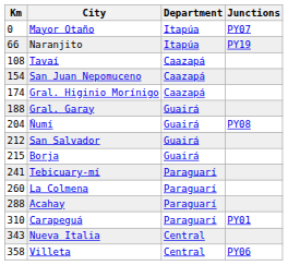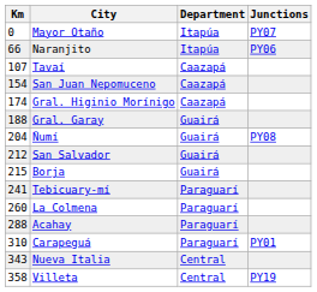 <table class="wikitable">
 <tr>
 <th>Km</th>
 <th>City</th>
 <th>Department</th>
 <th>Junctions</th>
 </tr>
 <tr bgcolor="ffffff">
 <td>0</td>
 <td><a href='#'>Mayor Otaño</a></td>
 <td><a href='#'>Itapúa</a></td>
 <td> <a href='#'>PY07</a></td>
 </tr>
 <tr bgcolor="efefef">
 <td>66</td>
 <td>Naranjito</td>
 <td><a href='#'>Itapúa</a></td>
-<td> <a href='#'>PY19</a></td>
+<td> <a href='#'>PY06</a></td>
 </tr>
 <tr bgcolor="ffffff">
-<td>108</td>
+<td>107</td>
 <td><a href='#'>Tavaí</a></td>
 <td><a href='#'>Caazapá</a></td>
 <td></td>
 </tr>
 <tr bgcolor="efefef">
 <td>154</td>
 <td><a href='#'>San Juan Nepomuceno</a></td>
 <td><a href='#'>Caazapá</a></td>
 <td></td>
 </tr>
 <tr bgcolor="ffffff">
 <td>174</td>
 <td><a href='#'>Gral. Higinio Morínigo</a></td>
 <td><a href='#'>Caazapá</a></td>
 <td></td>
 </tr>
 <tr bgcolor="efefef">
 <td>188</td>
 <td><a href='#'>Gral. Garay</a></td>
 <td><a href='#'>Guairá</a></td>
 <td></td>
 </tr>
 <tr bgcolor="ffffff">
 <td>204</td>
 <td><a href='#'>Ñumí</a></td>
 <td><a href='#'>Guairá</a></td>
 <td> <a href='#'>PY08</a></td>
 </tr>
 <tr bgcolor="efefef">
 <td>212</td>
 <td><a href='#'>San Salvador</a></td>
 <td><a href='#'>Guairá</a></td>
 <td></td>
 </tr>
 <tr bgcolor="ffffff">
 <td>215</td>
 <td><a href='#'>Borja</a></td>
 <td><a href='#'>Guairá</a></td>
 <td></td>
 </tr>
 <tr bgcolor="efefef">
 <td>241</td>
 <td><a href='#'>Tebicuary-mí</a></td>
 <td><a href='#'>Paraguarí</a></td>
 <td></td>
 </tr>
 <tr bgcolor="ffffff">
 <td>260</td>
 <td><a href='#'>La Colmena</a></td>
 <td><a href='#'>Paraguarí</a></td>
 <td></td>
 </tr>
 <tr bgcolor="efefef">
 <td>288</td>
 <td><a href='#'>Acahay</a></td>
 <td><a href='#'>Paraguarí</a></td>
 <td></td>
 </tr>
 <tr bgcolor="ffffff">
 <td>310</td>
 <td><a href='#'>Carapeguá</a></td>
 <td><a href='#'>Paraguarí</a></td>
 <td> <a href='#'>PY01</a></td>
 </tr>
 <tr bgcolor="efefef">
 <td>343</td>
 <td><a href='#'>Nueva Italia</a></td>
 <td><a href='#'>Central</a></td>
 <td></td>
 </tr>
 <tr bgcolor="ffffff">
 <td>358</td>
 <td><a href='#'>Villeta</a></td>
 <td><a href='#'>Central</a></td>
-<td> <a href='#'>PY06</a></td>
+<td> <a href='#'>PY19</a></td>
 </tr>
 </table>
